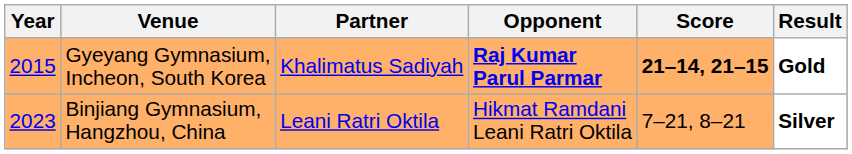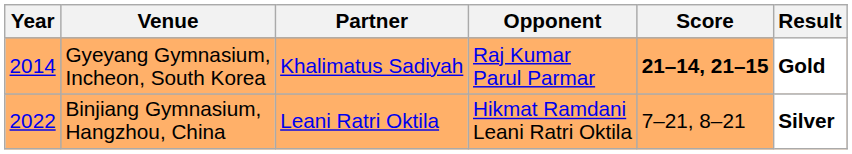 <table class="sortable wikitable" style="font-size: 90%;">
 <tr>
 <th>Year</th>
 <th>Venue</th>
 <th>Partner</th>
 <th>Opponent</th>
 <th>Score</th>
 <th>Result</th>
 </tr>
 <tr style="background:#FFB069">
-<td align="center"><a href='#'>2015</a></td>
+<td align="center"><a href='#'>2014</a></td>
 <td align="left">Gyeyang Gymnasium,<br>Incheon, South Korea</td>
 <td align="left"> <a href='#'>Khalimatus Sadiyah</a></td>
-<td align="left"><strong> <a href='#'>Raj Kumar</a><br> <a href='#'>Parul Parmar</a></strong></td>
+<td align="left"> <a href='#'>Raj Kumar</a><br> <a href='#'>Parul Parmar</a></td>
 <td align="left"><strong>21–14, 21–15</strong></td>
 <td style="text-align:left; background:white"> <strong>Gold</strong></td>
 </tr>
 <tr style="background:#FFB069">
-<td align="center"><a href='#'>2023</a></td>
+<td align="center"><a href='#'>2022</a></td>
 <td align="left">Binjiang Gymnasium,<br>Hangzhou, China</td>
 <td align="left"> <a href='#'>Leani Ratri Oktila</a></td>
 <td align="left"> <a href='#'>Hikmat Ramdani</a><br>  Leani Ratri Oktila</td>
 <td align="left">7–21, 8–21</td>
 <td style="text-align:left; background:white"> <strong>Silver</strong></td>
 </tr>
 </table>
